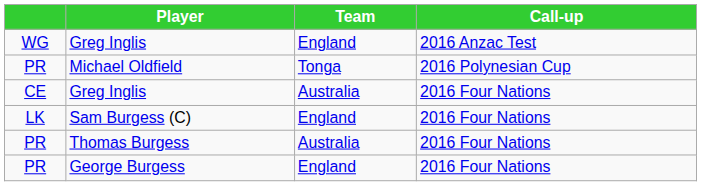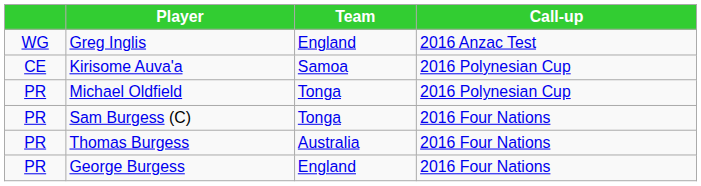 <table style="width:700px;" class="wikitable">
 <tr style="background:#bdb76b;">
 </tr>
 <tr bgcolor=#bdb76b>
 <th style="background:limegreen; color:white; text-align:center;"></th>
 <th style="background:limegreen; color:white; text-align:center;">Player</th>
 <th style="background:limegreen; color:white; text-align:center;">Team</th>
 <th style="background:limegreen; color:white; text-align:center;">Call-up</th>
 </tr>
 <tr>
 <td style="text-align:center"><a href='#'>WG</a></td>
 <td><a href='#'>Greg Inglis</a></td>
 <td> <a href='#'>England</a></td>
 <td><a href='#'>2016 Anzac Test</a></td>
 </tr>
 <tr>
+<td style="text-align:center"><a href='#'>CE</a></td>
+<td><a href='#'>Kirisome Auva'a</a></td>
+<td> <a href='#'>Samoa</a></td>
+<td><a href='#'>2016 Polynesian Cup</a></td>
+</tr>
+<tr>
 <td style="text-align:center"><a href='#'>PR</a></td>
 <td><a href='#'>Michael Oldfield</a></td>
 <td> <a href='#'>Tonga</a></td>
 <td><a href='#'>2016 Polynesian Cup</a></td>
 </tr>
 <tr>
-<td style="text-align:center"><a href='#'>CE</a></td>
-<td><a href='#'>Greg Inglis</a></td>
-<td> <a href='#'>Australia</a></td>
-<td><a href='#'>2016 Four Nations</a></td>
-</tr>
-<tr>
-<td style="text-align:center"><a href='#'>LK</a></td>
+<td style="text-align:center"><a href='#'>PR</a></td>
 <td><a href='#'>Sam Burgess</a> (C)</td>
-<td> <a href='#'>England</a></td>
+<td> <a href='#'>Tonga</a></td>
 <td><a href='#'>2016 Four Nations</a></td>
 </tr>
 <tr>
 <td style="text-align:center"><a href='#'>PR</a></td>
 <td><a href='#'>Thomas Burgess</a></td>
 <td> <a href='#'>Australia</a></td>
 <td><a href='#'>2016 Four Nations</a></td>
 </tr>
 <tr>
 <td style="text-align:center"><a href='#'>PR</a></td>
 <td><a href='#'>George Burgess</a></td>
 <td> <a href='#'>England</a></td>
 <td><a href='#'>2016 Four Nations</a></td>
 </tr>
 </table>
